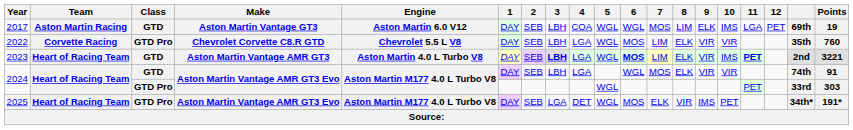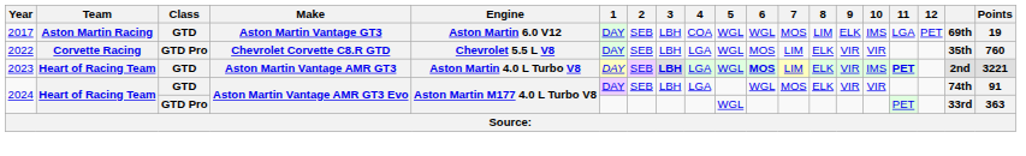 <table class="wikitable" style="text-align:center; font-size:85%">
 <tr>
 <th>Year</th>
 <th>Team</th>
 <th>Class</th>
 <th>Make</th>
 <th>Engine</th>
 <th>1</th>
 <th>2</th>
 <th>3</th>
 <th>4</th>
 <th>5</th>
 <th>6</th>
 <th>7</th>
 <th>8</th>
 <th>9</th>
 <th>10</th>
 <th>11</th>
 <th>12</th>
 <th></th>
 <th>Points</th>
 </tr>
 <tr>
 <td><a href='#'>2017</a></td>
 <th nowrap><a href='#'>Aston Martin Racing</a></th>
 <th>GTD</th>
 <th nowrap><a href='#'>Aston Martin Vantage GT3</a></th>
 <th nowrap><a href='#'>Aston Martin</a> 6.0 V12</th>
 <td style="background:#dfffdf;"><a href='#'>DAY</a><br></td>
 <td><a href='#'>SEB</a></td>
 <td><a href='#'>LBH</a></td>
 <td><a href='#'>COA</a></td>
 <td><a href='#'>WGL</a></td>
 <td><a href='#'>WGL</a></td>
 <td><a href='#'>MOS</a></td>
 <td><a href='#'>LIM</a></td>
 <td><a href='#'>ELK</a></td>
 <td><a href='#'>IMS</a></td>
 <td><a href='#'>LGA</a></td>
 <td><a href='#'>PET</a></td>
 <th>69th</th>
 <th>19</th>
 </tr>
 <tr>
 <td><a href='#'>2022</a></td>
 <th nowrap><a href='#'>Corvette Racing</a></th>
 <th nowrap>GTD Pro</th>
 <th nowrap><a href='#'>Chevrolet Corvette C8.R GTD</a></th>
 <th nowrap><a href='#'>Chevrolet</a> 5.5 L <a href='#'>V8</a></th>
 <td style="background:#DFFFDF;"><a href='#'>DAY</a><br></td>
 <td><a href='#'>SEB</a></td>
 <td><a href='#'>LBH</a></td>
 <td><a href='#'>LGA</a></td>
 <td><a href='#'>WGL</a></td>
 <td><a href='#'>MOS</a></td>
 <td><a href='#'>LIM</a></td>
 <td><a href='#'>ELK</a></td>
 <td><a href='#'>VIR</a></td>
 <td><a href='#'>VIR</a></td>
 <td></td>
 <td></td>
 <th>35th</th>
 <th>760</th>
 </tr>
 <tr>
 <td><a href='#'>2023</a></td>
 <th nowrap><a href='#'>Heart of Racing Team</a></th>
 <th>GTD</th>
 <th nowrap><a href='#'>Aston Martin Vantage AMR GT3</a></th>
 <th nowrap><a href='#'>Aston Martin</a> 4.0 L Turbo <a href='#'>V8</a></th>
 <td style="background:#FFFFBF;"><em><a href='#'>DAY</a></em><br></td>
 <td style="background:#EFCFFF;"><a href='#'>SEB</a><br></td>
 <td style="background:#DFDFDF;"><strong><a href='#'>LBH</a></strong><br></td>
 <td style="background:#DFFFDF;"><a href='#'>LGA</a><br></td>
 <td style="background:#DFFFDF;"><a href='#'>WGL</a><br></td>
 <td style="background:#DFFFDF;"><strong><a href='#'>MOS</a></strong><br></td>
 <td style="background:#FFFFBF;"><a href='#'>LIM</a><br></td>
 <td style="background:#DFFFDF;"><a href='#'>ELK</a><br></td>
 <td style="background:#DFFFDF;"><a href='#'>VIR</a><br></td>
 <td style="background:#DFFFDF;"><a href='#'>IMS</a><br></td>
 <td style="background:#DFFFDF;"><strong><a href='#'>PET</a></strong><br></td>
 <td></td>
 <th style="background:#DFDFDF;">2nd</th>
 <th style="background:#DFDFDF;">3221</th>
 </tr>
 <tr>
 <td rowspan=2><a href='#'>2024</a></td>
 <th rowspan=2 nowrap><a href='#'>Heart of Racing Team</a></th>
 <th>GTD</th>
 <th rowspan=2 nowrap><a href='#'>Aston Martin Vantage AMR GT3 Evo</a></th>
 <th rowspan=2 nowrap><a href='#'>Aston Martin M177</a> 4.0 L Turbo V8</th>
 <td style="background:#EFCFFF;"><a href='#'>DAY</a><br></td>
 <td><a href='#'>SEB</a></td>
 <td><a href='#'>LBH</a></td>
 <td><a href='#'>LGA</a></td>
 <td></td>
 <td><a href='#'>WGL</a></td>
 <td><a href='#'>MOS</a></td>
 <td><a href='#'>ELK</a></td>
 <td><a href='#'>VIR</a></td>
 <td><a href='#'>VIR</a></td>
 <td></td>
 <td></td>
 <th>74th</th>
 <th>91</th>
 </tr>
 <tr>
 <th nowrap>GTD Pro</th>
 <td></td>
 <td></td>
 <td></td>
 <td></td>
 <td><a href='#'>WGL</a></td>
 <td></td>
 <td></td>
 <td></td>
 <td></td>
 <td></td>
 <td style="background:#DFFFDF;"><a href='#'>PET</a><br></td>
 <td></td>
 <th>33rd</th>
-<th>303</th>
-</tr>
-<tr>
-<td><a href='#'>2025</a></td>
-<th><a href='#'>Heart of Racing Team</a></th>
-<th>GTD Pro</th>
-<th><a href='#'>Aston Martin Vantage AMR GT3 Evo</a></th>
-<th><a href='#'>Aston Martin M177</a> 4.0 L Turbo V8</th>
-<td style="background:#EFCFFF;"><a href='#'>DAY</a><br></td>
-<td><a href='#'>SEB</a></td>
-<td><a href='#'>LGA</a></td>
-<td><a href='#'>DET</a></td>
-<td style="background:#;"><a href='#'>WGL</a><br></td>
-<td><a href='#'>MOS</a></td>
-<td><a href='#'>ELK</a></td>
-<td><a href='#'>VIR</a></td>
-<td style="background:#;"><a href='#'>IMS</a><br></td>
-<td style="background:#;"><a href='#'>PET</a><br></td>
-<td></td>
-<td></td>
-<th>34th*</th>
-<th>191*</th>
+<th>363</th>
 </tr>
 <tr>
 <th colspan="19">Source:</th>
 </tr>
 </table>
